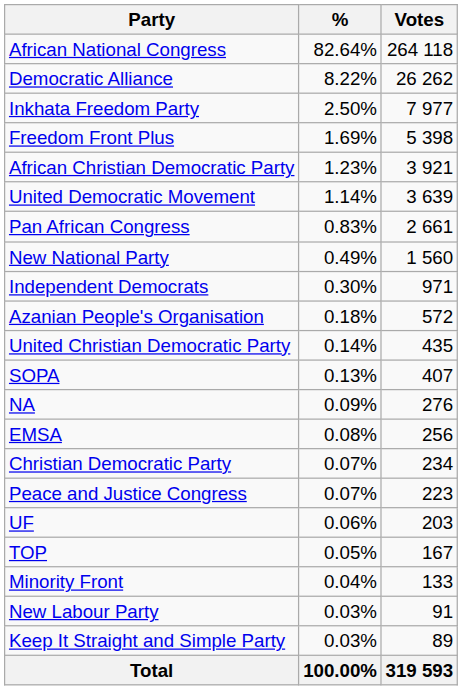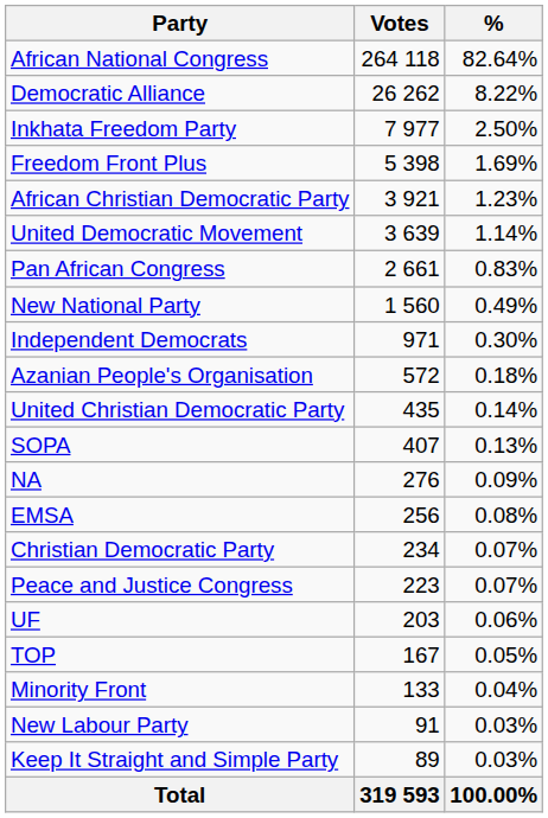 <table class="wikitable" style="font-size: 95%; text-align: right">
 <tr>
 <th>Party</th>
+<th>Votes</th>
 <th>%</th>
-<th>Votes</th>
 </tr>
 <tr>
 <td align=left><a href='#'>African National Congress</a></td>
+<td>264 118</td>
 <td>82.64%</td>
-<td>264 118</td>
 </tr>
 <tr>
 <td align=left><a href='#'>Democratic Alliance</a></td>
+<td>26 262</td>
 <td>8.22%</td>
-<td>26 262</td>
 </tr>
 <tr>
 <td align=left><a href='#'>Inkhata Freedom Party</a></td>
+<td>7 977</td>
 <td>2.50%</td>
-<td>7 977</td>
 </tr>
 <tr>
 <td align=left><a href='#'>Freedom Front Plus</a></td>
+<td>5 398</td>
 <td>1.69%</td>
-<td>5 398</td>
 </tr>
 <tr>
 <td align=left><a href='#'>African Christian Democratic Party</a></td>
+<td>3 921</td>
 <td>1.23%</td>
-<td>3 921</td>
 </tr>
 <tr>
 <td align=left><a href='#'>United Democratic Movement</a></td>
+<td>3 639</td>
 <td>1.14%</td>
-<td>3 639</td>
 </tr>
 <tr>
 <td align=left><a href='#'>Pan African Congress</a></td>
+<td>2 661</td>
 <td>0.83%</td>
-<td>2 661</td>
 </tr>
 <tr>
 <td align=left><a href='#'>New National Party</a></td>
+<td>1 560</td>
 <td>0.49%</td>
-<td>1 560</td>
 </tr>
 <tr>
 <td align=left><a href='#'>Independent Democrats</a></td>
+<td>971</td>
 <td>0.30%</td>
-<td>971</td>
 </tr>
 <tr>
 <td align=left><a href='#'>Azanian People's Organisation</a></td>
+<td>572</td>
 <td>0.18%</td>
-<td>572</td>
 </tr>
 <tr>
 <td align=left><a href='#'>United Christian Democratic Party</a></td>
+<td>435</td>
 <td>0.14%</td>
-<td>435</td>
 </tr>
 <tr>
 <td align=left><a href='#'>SOPA</a></td>
+<td>407</td>
 <td>0.13%</td>
-<td>407</td>
 </tr>
 <tr>
 <td align=left><a href='#'>NA</a></td>
+<td>276</td>
 <td>0.09%</td>
-<td>276</td>
 </tr>
 <tr>
 <td align=left><a href='#'>EMSA</a></td>
+<td>256</td>
 <td>0.08%</td>
-<td>256</td>
 </tr>
 <tr>
 <td align=left><a href='#'>Christian Democratic Party</a></td>
+<td>234</td>
 <td>0.07%</td>
-<td>234</td>
 </tr>
 <tr>
 <td align=left><a href='#'>Peace and Justice Congress</a></td>
+<td>223</td>
 <td>0.07%</td>
-<td>223</td>
 </tr>
 <tr>
 <td align=left><a href='#'>UF</a></td>
+<td>203</td>
 <td>0.06%</td>
-<td>203</td>
 </tr>
 <tr>
 <td align=left><a href='#'>TOP</a></td>
+<td>167</td>
 <td>0.05%</td>
-<td>167</td>
 </tr>
 <tr>
 <td align=left><a href='#'>Minority Front</a></td>
+<td>133</td>
 <td>0.04%</td>
-<td>133</td>
 </tr>
 <tr>
 <td align=left><a href='#'>New Labour Party</a></td>
+<td>91</td>
 <td>0.03%</td>
-<td>91</td>
 </tr>
 <tr>
 <td align=left><a href='#'>Keep It Straight and Simple Party</a></td>
+<td>89</td>
 <td>0.03%</td>
-<td>89</td>
 </tr>
 <tr>
 <th align=left>Total</th>
+<th>319 593</th>
 <th>100.00%</th>
-<th>319 593</th>
 </tr>
 </table>
